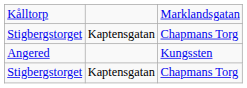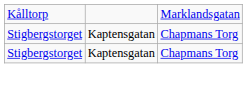 <table class="wikitable">
 <tr>
 <td><a href='#'>Kålltorp</a></td>
 <td></td>
 <td><a href='#'>Marklandsgatan</a></td>
 </tr>
 <tr>
 <td><a href='#'>Stigbergstorget</a></td>
 <td>Kaptensgatan</td>
 <td><a href='#'>Chapmans Torg</a></td>
 </tr>
 <tr>
-<td><a href='#'>Angered</a></td>
-<td></td>
-<td><a href='#'>Kungssten</a></td>
-</tr>
-<tr>
 <td><a href='#'>Stigbergstorget</a></td>
 <td>Kaptensgatan</td>
 <td><a href='#'>Chapmans Torg</a></td>
 </tr>
 </table>
